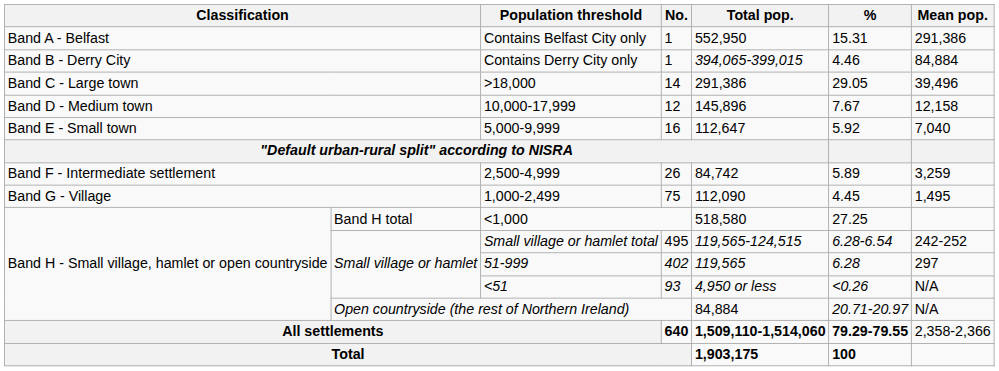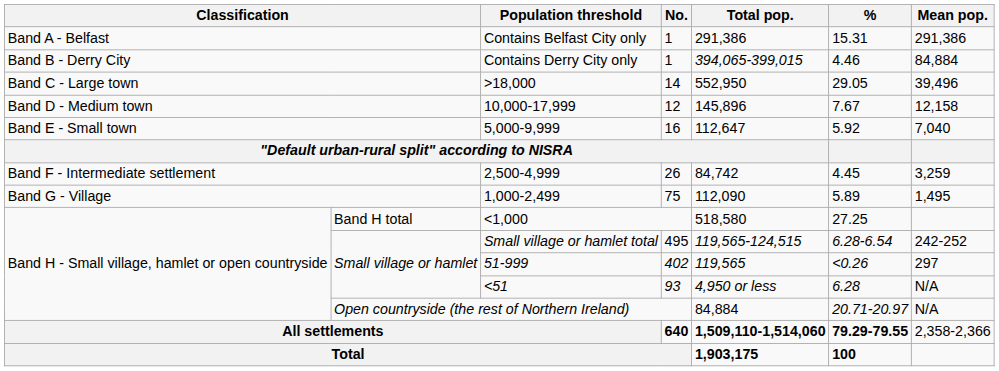 <table class="wikitable">
 <tr>
 <th colspan="2">Classification</th>
 <th>Population threshold</th>
 <th>No.</th>
 <th>Total pop.</th>
 <th>%</th>
 <th>Mean pop.</th>
 </tr>
 <tr>
 <td colspan="2">Band A - Belfast</td>
 <td>Contains Belfast City only</td>
 <td>1</td>
-<td>552,950</td>
+<td>291,386</td>
 <td>15.31</td>
 <td>291,386</td>
 </tr>
 <tr>
 <td colspan="2">Band B - Derry City</td>
 <td>Contains Derry City only</td>
 <td>1</td>
 <td><em>394,065-399,015</em></td>
 <td>4.46</td>
 <td>84,884</td>
 </tr>
 <tr>
 <td colspan="2">Band C - Large town</td>
 <td>>18,000</td>
 <td>14</td>
-<td>291,386</td>
+<td>552,950</td>
 <td>29.05</td>
 <td>39,496</td>
 </tr>
 <tr>
 <td colspan="2">Band D - Medium town</td>
 <td>10,000-17,999</td>
 <td>12</td>
 <td>145,896</td>
 <td>7.67</td>
 <td>12,158</td>
 </tr>
 <tr>
 <td colspan="2">Band E - Small town</td>
 <td>5,000-9,999</td>
 <td>16</td>
 <td>112,647</td>
 <td>5.92</td>
 <td>7,040</td>
 </tr>
 <tr>
 <th colspan="5"><em>"Default urban-rural split" according to NISRA</em></th>
 <th></th>
 <th></th>
 </tr>
 <tr>
 <td colspan="2">Band F - Intermediate settlement</td>
 <td>2,500-4,999</td>
 <td>26</td>
 <td>84,742</td>
-<td>5.89</td>
+<td>4.45</td>
 <td>3,259</td>
 </tr>
 <tr>
 <td colspan="2">Band G - Village</td>
 <td>1,000-2,499</td>
 <td>75</td>
 <td>112,090</td>
-<td>4.45</td>
+<td>5.89</td>
 <td>1,495</td>
 </tr>
 <tr>
 <td rowspan="5">Band H - Small village, hamlet or open countryside</td>
 <td>Band H total</td>
 <td colspan="2"><1,000</td>
 <td>518,580</td>
 <td>27.25</td>
 <td></td>
 </tr>
 <tr>
 <td rowspan="3"><em>Small village or hamlet</em></td>
 <td><em>Small village or hamlet total</em></td>
 <td>495</td>
 <td><em>119,565-124,515</em></td>
 <td><em>6.28-6.54</em></td>
 <td>242-252</td>
 </tr>
 <tr>
 <td><em>51-999</em></td>
 <td><em>402</em></td>
 <td><em>119,565</em></td>
-<td><em>6.28</em></td>
+<td><em><0.26</em></td>
 <td>297</td>
 </tr>
 <tr>
 <td><em><51</em></td>
 <td><em>93</em></td>
 <td><em>4,950 or less</em></td>
-<td><em><0.26</em></td>
+<td><em>6.28</em></td>
 <td>N/A</td>
 </tr>
 <tr>
 <td colspan="3"><em>Open countryside (the rest of Northern Ireland)</em></td>
 <td>84,884</td>
 <td><em>20.71-20.97</em></td>
 <td>N/A</td>
 </tr>
 <tr>
 <th colspan="3">All settlements</th>
 <td><strong>640</strong></td>
 <td><strong>1,509,110-1,514,060</strong></td>
 <td><strong>79.29-79.55</strong></td>
 <td>2,358-2,366</td>
 </tr>
 <tr>
 <th colspan="4"><strong>Total</strong></th>
 <td><strong>1,903,175</strong></td>
 <td><strong>100</strong></td>
 <td></td>
 </tr>
 </table>
